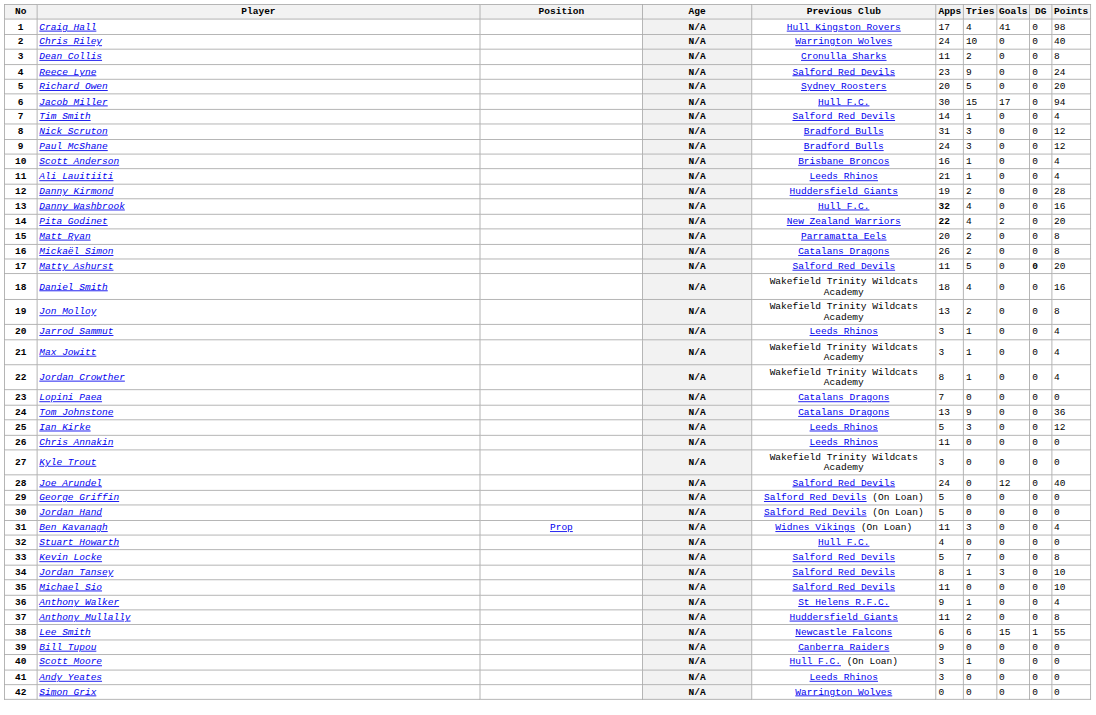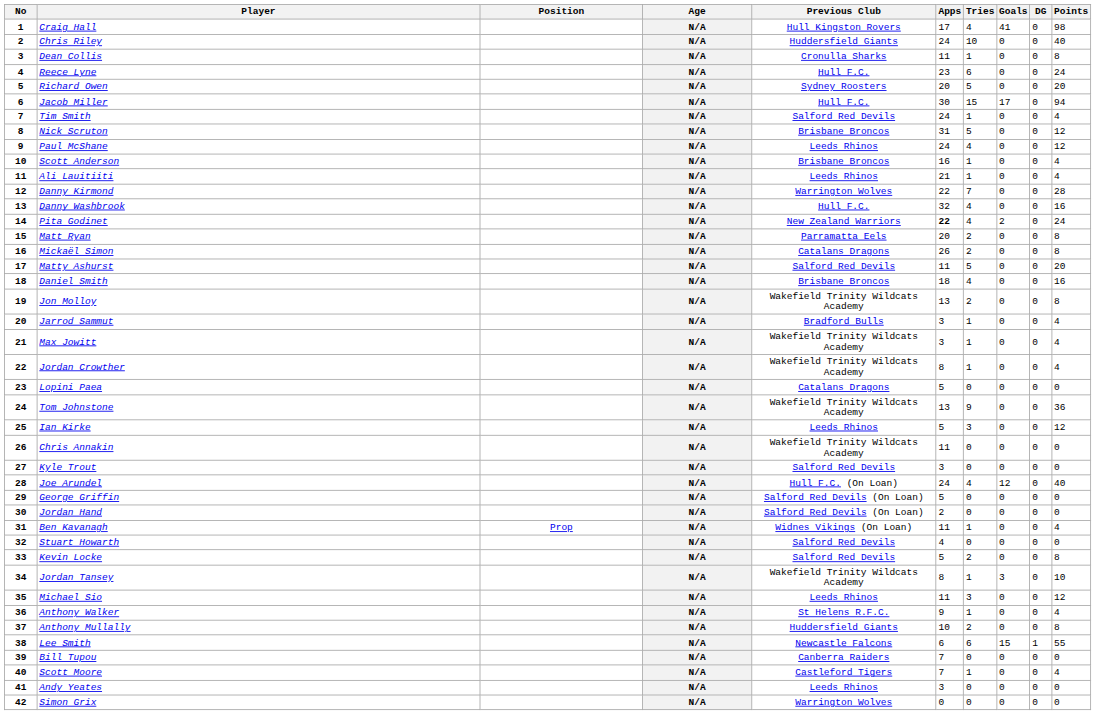 <table class="wikitable sortable"  style="width:100%; font-size:85%;">
 <tr style="background:#efefef;">
 <th width=3%>No</th>
 <th !width=47%>Player</th>
 <th width=15%>Position</th>
 <th width=1%>Age</th>
 <th width=17%>Previous Club</th>
 <th style="width:20px;">Apps</th>
 <th style="width:20px;">Tries</th>
 <th style="width:20px;">Goals</th>
 <th style="width:20px;">DG</th>
 <th style="width:20px;">Points</th>
 </tr>
 <tr style="background:#fff;">
 <td align=center><strong>1</strong></td>
 <td><em><a href='#'>Craig Hall</a></em></td>
 <td align=center></td>
 <th width=10%>N/A</th>
 <td align=center><a href='#'>Hull Kingston Rovers</a></td>
 <td align=centre>17</td>
 <td align=centre>4</td>
 <td align=centre>41</td>
 <td align=centre>0</td>
 <td align=centre>98</td>
 </tr>
 <tr style="background:#fff;">
 <td align=center><strong>2</strong></td>
 <td><em><a href='#'>Chris Riley</a></em></td>
 <td align=center></td>
 <th width=10%>N/A</th>
-<td align=center><a href='#'>Warrington Wolves</a></td>
+<td align=center><a href='#'>Huddersfield Giants</a></td>
 <td align=centre>24</td>
 <td align=centre>10</td>
 <td align=centre>0</td>
 <td align=centre>0</td>
 <td align=centre>40</td>
 </tr>
 <tr style="background:#fff;">
 <td align=center><strong>3</strong></td>
 <td><em><a href='#'>Dean Collis</a></em></td>
 <td align=center></td>
 <th width=10%>N/A</th>
 <td align=center><a href='#'>Cronulla Sharks</a></td>
 <td align=centre>11</td>
-<td align=centre>2</td>
+<td align=centre>1</td>
 <td align=centre>0</td>
 <td align=centre>0</td>
 <td align=centre>8</td>
 </tr>
 <tr style="background:#fff;">
 <td align=center><strong>4</strong></td>
 <td><em><a href='#'>Reece Lyne</a></em></td>
 <td align=center></td>
 <th width=10%>N/A</th>
-<td align=center><a href='#'>Salford Red Devils</a></td>
+<td align=center><a href='#'>Hull F.C.</a></td>
 <td align=centre>23</td>
-<td align=centre>9</td>
+<td align=centre>6</td>
 <td align=centre>0</td>
 <td align=centre>0</td>
 <td align=centre>24</td>
 </tr>
 <tr style="background:#fff;">
 <td align=center><strong>5</strong></td>
 <td><em><a href='#'>Richard Owen</a></em></td>
 <td align=center></td>
 <th width=10%>N/A</th>
 <td align=center><a href='#'>Sydney Roosters</a></td>
 <td align=centre>20</td>
 <td align=centre>5</td>
 <td align=centre>0</td>
 <td align=centre>0</td>
 <td align=centre>20</td>
 </tr>
 <tr style="background:#fff;">
 <td align=center><strong>6</strong></td>
 <td><em><a href='#'>Jacob Miller</a></em></td>
 <td align=center></td>
 <th width=10%>N/A</th>
 <td align=center><a href='#'>Hull F.C.</a></td>
 <td align=centre>30</td>
 <td align=centre>15</td>
 <td align=centre>17</td>
 <td align=centre>0</td>
 <td align=centre>94</td>
 </tr>
 <tr style="background:#fff;">
 <td align=center><strong>7</strong></td>
 <td><em><a href='#'>Tim Smith</a></em></td>
 <td align=center></td>
 <th width=10%>N/A</th>
 <td align=center><a href='#'>Salford Red Devils</a></td>
-<td align=centre>14</td>
+<td align=centre>24</td>
 <td align=centre>1</td>
 <td align=centre>0</td>
 <td align=centre>0</td>
 <td align=centre>4</td>
 </tr>
 <tr style="background:#fff;">
 <td align=center><strong>8</strong></td>
 <td><em><a href='#'>Nick Scruton</a></em></td>
 <td align=center></td>
 <th width=10%>N/A</th>
-<td align=center><a href='#'>Bradford Bulls</a></td>
+<td align=center><a href='#'>Brisbane Broncos</a></td>
 <td align=centre>31</td>
-<td align=centre>3</td>
+<td align=centre>5</td>
 <td align=centre>0</td>
 <td align=centre>0</td>
 <td align=centre>12</td>
 </tr>
 <tr style="background:#fff;">
 <td align=center><strong>9</strong></td>
 <td><em><a href='#'>Paul McShane</a></em></td>
 <td align=center></td>
 <th width=10%>N/A</th>
-<td align=center><a href='#'>Bradford Bulls</a></td>
+<td align=center><a href='#'>Leeds Rhinos</a></td>
 <td align=centre>24</td>
-<td align=centre>3</td>
+<td align=centre>4</td>
 <td align=centre>0</td>
 <td align=centre>0</td>
 <td align=centre>12</td>
 </tr>
 <tr style="background:#fff;">
 <td align=center><strong>10</strong></td>
 <td><em><a href='#'>Scott Anderson</a></em></td>
 <td align=center></td>
 <th width=10%>N/A</th>
 <td align=center><a href='#'>Brisbane Broncos</a></td>
 <td align=centre>16</td>
 <td align=centre>1</td>
 <td align=centre>0</td>
 <td align=centre>0</td>
 <td align=centre>4</td>
 </tr>
 <tr style="background:#fff;">
 <td align=center><strong>11</strong></td>
 <td><em><a href='#'>Ali Lauitiiti</a></em></td>
 <td align=center></td>
 <th width=10%>N/A</th>
 <td align=center><a href='#'>Leeds Rhinos</a></td>
 <td align=centre>21</td>
 <td align=centre>1</td>
 <td align=centre>0</td>
 <td align=centre>0</td>
 <td align=centre>4</td>
 </tr>
 <tr style="background:#fff;">
 <td align=center><strong>12</strong></td>
 <td><em><a href='#'>Danny Kirmond</a></em></td>
 <td align=center></td>
 <th width=10%>N/A</th>
-<td align=center><a href='#'>Huddersfield Giants</a></td>
-<td align=centre>19</td>
-<td align=centre>2</td>
+<td align=center><a href='#'>Warrington Wolves</a></td>
+<td align=centre>22</td>
+<td align=centre>7</td>
 <td align=centre>0</td>
 <td align=centre>0</td>
 <td align=centre>28</td>
 </tr>
 <tr style="background:#fff;">
 <td align=center><strong>13</strong></td>
 <td><em><a href='#'>Danny Washbrook</a></em></td>
 <td align=center></td>
 <th width=10%>N/A</th>
 <td align=center><a href='#'>Hull F.C.</a></td>
-<td align=centre><strong>32</strong></td>
+<td align=centre>32</td>
 <td align=centre>4</td>
 <td align=centre>0</td>
 <td align=centre>0</td>
 <td align=centre>16</td>
 </tr>
 <tr style="background:#fff;">
 <td align=center><strong>14</strong></td>
 <td><em><a href='#'>Pita Godinet</a></em></td>
 <td align=center></td>
 <th width=10%>N/A</th>
 <td align=center><a href='#'>New Zealand Warriors</a></td>
 <td align=centre><strong>22</strong></td>
 <td align=centre>4</td>
 <td align=centre>2</td>
 <td align=centre>0</td>
-<td align=centre>20</td>
+<td align=centre>24</td>
 </tr>
 <tr style="background:#fff;">
 <td align=center><strong>15</strong></td>
 <td><em><a href='#'>Matt Ryan</a></em></td>
 <td align=center></td>
 <th width=10%>N/A</th>
 <td align=center><a href='#'>Parramatta Eels</a></td>
 <td align=centre>20</td>
 <td align=centre>2</td>
 <td align=centre>0</td>
 <td align=centre>0</td>
 <td align=centre>8</td>
 </tr>
 <tr style="background:#fff;">
 <td align=center><strong>16</strong></td>
 <td><em><a href='#'>Mickaël Simon</a></em></td>
 <td align=center></td>
 <th width=10%>N/A</th>
 <td align=center><a href='#'>Catalans Dragons</a></td>
 <td align=centre>26</td>
 <td align=centre>2</td>
 <td align=centre>0</td>
 <td align=centre>0</td>
 <td align=centre>8</td>
 </tr>
 <tr style="background:#fff;">
 <td align=center><strong>17</strong></td>
 <td><em><a href='#'>Matty Ashurst</a></em></td>
 <td align=center></td>
 <th width=10%>N/A</th>
 <td align=center><a href='#'>Salford Red Devils</a></td>
 <td align=centre>11</td>
 <td align=centre>5</td>
 <td align=centre>0</td>
-<td align=centre><strong>0</strong></td>
+<td align=centre>0</td>
 <td align=centre>20</td>
 </tr>
 <tr style="background:#fff;">
 <td align=center><strong>18</strong></td>
 <td><em><a href='#'>Daniel Smith</a></em></td>
 <td align=center></td>
 <th width=10%>N/A</th>
-<td align=center>Wakefield Trinity Wildcats Academy</td>
+<td align=center><a href='#'>Brisbane Broncos</a></td>
 <td align=centre>18</td>
 <td align=centre>4</td>
 <td align=centre>0</td>
 <td align=centre>0</td>
 <td align=centre>16</td>
 </tr>
 <tr style="background:#fff;">
 <td align=center><strong>19</strong></td>
 <td><em><a href='#'>Jon Molloy</a></em></td>
 <td align=center></td>
 <th width=10%>N/A</th>
 <td align=center>Wakefield Trinity Wildcats Academy</td>
 <td align=centre>13</td>
 <td align=centre>2</td>
 <td align=centre>0</td>
 <td align=centre>0</td>
 <td align=centre>8</td>
 </tr>
 <tr style="background:#fff;">
 <td align=center><strong>20</strong></td>
 <td><em><a href='#'>Jarrod Sammut</a></em></td>
 <td align=center></td>
 <th width=10%>N/A</th>
-<td align=center><a href='#'>Leeds Rhinos</a></td>
+<td align=center><a href='#'>Bradford Bulls</a></td>
 <td align=centre>3</td>
 <td align=centre>1</td>
 <td align=centre>0</td>
 <td align=centre>0</td>
 <td align=centre>4</td>
 </tr>
 <tr style="background:#fff;">
 <td align=center><strong>21</strong></td>
 <td><em><a href='#'>Max Jowitt</a></em></td>
 <td align=center></td>
 <th width=10%>N/A</th>
 <td align=center>Wakefield Trinity Wildcats Academy</td>
 <td align=centre>3</td>
 <td align=centre>1</td>
 <td align=centre>0</td>
 <td align=centre>0</td>
 <td align=centre>4</td>
 </tr>
 <tr style="background:#fff;">
 <td align=center><strong>22</strong></td>
 <td><em><a href='#'>Jordan Crowther</a></em></td>
 <td align=center></td>
 <th width=10%>N/A</th>
 <td align=center>Wakefield Trinity Wildcats Academy</td>
 <td align=centre>8</td>
 <td align=centre>1</td>
 <td align=centre>0</td>
 <td align=centre>0</td>
 <td align=centre>4</td>
 </tr>
 <tr style="background:#fff;">
 <td align=center><strong>23</strong></td>
 <td><em><a href='#'>Lopini Paea</a></em></td>
 <td align=center></td>
 <th width=10%>N/A</th>
 <td align=center><a href='#'>Catalans Dragons</a></td>
-<td align=centre>7</td>
+<td align=centre>5</td>
 <td align=centre>0</td>
 <td align=centre>0</td>
 <td align=centre>0</td>
 <td align=centre>0</td>
 </tr>
 <tr style="background:#fff;">
 <td align=center><strong>24</strong></td>
 <td><em><a href='#'>Tom Johnstone</a></em></td>
 <td align=center></td>
 <th width=10%>N/A</th>
-<td align=center><a href='#'>Catalans Dragons</a></td>
+<td align=center>Wakefield Trinity Wildcats Academy</td>
 <td align=centre>13</td>
 <td align=centre>9</td>
 <td align=centre>0</td>
 <td align=centre>0</td>
 <td align=centre>36</td>
 </tr>
 <tr style="background:#fff;">
 <td align=center><strong>25</strong></td>
 <td><em><a href='#'>Ian Kirke</a></em></td>
 <td align=center></td>
 <th width=10%>N/A</th>
 <td align=center><a href='#'>Leeds Rhinos</a></td>
 <td align=centre>5</td>
 <td align=centre>3</td>
 <td align=centre>0</td>
 <td align=centre>0</td>
 <td align=centre>12</td>
 </tr>
 <tr style="background:#fff;">
 <td align=center><strong>26</strong></td>
 <td><em><a href='#'>Chris Annakin</a></em></td>
 <td align=center></td>
 <th width=10%>N/A</th>
-<td align=center><a href='#'>Leeds Rhinos</a></td>
+<td align=center>Wakefield Trinity Wildcats Academy</td>
 <td align=centre>11</td>
 <td align=centre>0</td>
 <td align=centre>0</td>
 <td align=centre>0</td>
 <td align=centre>0</td>
 </tr>
 <tr style="background:#fff;">
 <td align=center><strong>27</strong></td>
 <td><em><a href='#'>Kyle Trout</a></em></td>
 <td align=center></td>
 <th width=10%>N/A</th>
-<td align=center>Wakefield Trinity Wildcats Academy</td>
+<td align=center><a href='#'>Salford Red Devils</a></td>
 <td align=centre>3</td>
 <td align=centre>0</td>
 <td align=centre>0</td>
 <td align=centre>0</td>
 <td align=centre>0</td>
 </tr>
 <tr style="background:#fff;">
 <td align=center><strong>28</strong></td>
 <td><em><a href='#'>Joe Arundel</a></em></td>
 <td align=center></td>
 <th width=10%>N/A</th>
-<td align=center><a href='#'>Salford Red Devils</a></td>
+<td align=center><a href='#'>Hull F.C.</a> (On Loan)</td>
 <td align=centre>24</td>
-<td align=centre>0</td>
+<td align=centre>4</td>
 <td align=centre>12</td>
 <td align=centre>0</td>
 <td align=centre>40</td>
 </tr>
 <tr style="background:#fff;">
 <td align=center><strong>29</strong></td>
 <td><em><a href='#'>George Griffin</a></em></td>
 <td align=center></td>
 <th width=10%>N/A</th>
 <td align=center><a href='#'>Salford Red Devils</a> (On Loan)</td>
 <td align=centre>5</td>
 <td align=centre>0</td>
 <td align=centre>0</td>
 <td align=centre>0</td>
 <td align=centre>0</td>
 </tr>
 <tr style="background:#fff;">
 <td align=center><strong>30</strong></td>
 <td><em><a href='#'>Jordan Hand</a></em></td>
 <td align=center></td>
 <th width=10%>N/A</th>
 <td align=center><a href='#'>Salford Red Devils</a> (On Loan)</td>
-<td align=centre>5</td>
+<td align=centre>2</td>
 <td align=centre>0</td>
 <td align=centre>0</td>
 <td align=centre>0</td>
 <td align=centre>0</td>
 </tr>
 <tr style="background:#fff;">
 <td align=center><strong>31</strong></td>
 <td><em><a href='#'>Ben Kavanagh</a></em></td>
 <td align=center><a href='#'>Prop</a></td>
 <th width=10%>N/A</th>
 <td align=center><a href='#'>Widnes Vikings</a> (On Loan)</td>
 <td align=centre>11</td>
-<td align=centre>3</td>
+<td align=centre>1</td>
 <td align=centre>0</td>
 <td align=centre>0</td>
 <td align=centre>4</td>
 </tr>
 <tr style="background:#fff;">
 <td align=center><strong>32</strong></td>
 <td><em><a href='#'>Stuart Howarth</a></em></td>
 <td align=center></td>
 <th width=10%>N/A</th>
-<td align=center><a href='#'>Hull F.C.</a></td>
+<td align=center><a href='#'>Salford Red Devils</a></td>
 <td align=centre>4</td>
 <td align=centre>0</td>
 <td align=centre>0</td>
 <td align=centre>0</td>
 <td align=centre>0</td>
 </tr>
 <tr style="background:#fff;">
 <td align=center><strong>33</strong></td>
 <td><em><a href='#'>Kevin Locke</a></em></td>
 <td align=center></td>
 <th width=10%>N/A</th>
 <td align=center><a href='#'>Salford Red Devils</a></td>
 <td align=centre>5</td>
-<td align=centre>7</td>
+<td align=centre>2</td>
 <td align=centre>0</td>
 <td align=centre>0</td>
 <td align=centre>8</td>
 </tr>
 <tr style="background:#fff;">
 <td align=center><strong>34</strong></td>
 <td><em><a href='#'>Jordan Tansey</a></em></td>
 <td align=center></td>
 <th width=10%>N/A</th>
-<td align=center><a href='#'>Salford Red Devils</a></td>
+<td align=center>Wakefield Trinity Wildcats Academy</td>
 <td align=centre>8</td>
 <td align=centre>1</td>
 <td align=centre>3</td>
 <td align=centre>0</td>
 <td align=centre>10</td>
 </tr>
 <tr style="background:#fff;">
 <td align=center><strong>35</strong></td>
 <td><em><a href='#'>Michael Sio</a></em></td>
 <td align=center></td>
 <th width=10%>N/A</th>
-<td align=center><a href='#'>Salford Red Devils</a></td>
+<td align=center><a href='#'>Leeds Rhinos</a></td>
 <td align=centre>11</td>
+<td align=centre>3</td>
 <td align=centre>0</td>
 <td align=centre>0</td>
-<td align=centre>0</td>
-<td align=centre>10</td>
+<td align=centre>12</td>
 </tr>
 <tr style="background:#fff;">
 <td align=center><strong>36</strong></td>
 <td><em><a href='#'>Anthony Walker</a></em></td>
 <td align=center></td>
 <th width=10%>N/A</th>
 <td align=center><a href='#'>St Helens R.F.C.</a></td>
 <td align=centre>9</td>
 <td align=centre>1</td>
 <td align=centre>0</td>
 <td align=centre>0</td>
 <td align=centre>4</td>
 </tr>
 <tr style="background:#fff;">
 <td align=center><strong>37</strong></td>
 <td><em><a href='#'>Anthony Mullally</a></em></td>
 <td align=center></td>
 <th width=10%>N/A</th>
 <td align=center><a href='#'>Huddersfield Giants</a></td>
-<td align=centre>11</td>
+<td align=centre>10</td>
 <td align=centre>2</td>
 <td align=centre>0</td>
 <td align=centre>0</td>
 <td align=centre>8</td>
 </tr>
 <tr style="background:#fff;">
 <td align=center><strong>38</strong></td>
 <td><em><a href='#'>Lee Smith</a></em></td>
 <td align=center></td>
 <th width=10%>N/A</th>
 <td align=center><a href='#'>Newcastle Falcons</a></td>
 <td align=centre>6</td>
 <td align=centre>6</td>
 <td align=centre>15</td>
 <td align=centre>1</td>
 <td align=centre>55</td>
 </tr>
 <tr style="background:#fff;">
 <td align=center><strong>39</strong></td>
 <td><em><a href='#'>Bill Tupou</a></em></td>
 <td align=center></td>
 <th width=10%>N/A</th>
 <td align=center><a href='#'>Canberra Raiders</a></td>
-<td align=centre>9</td>
+<td align=centre>7</td>
 <td align=centre>0</td>
 <td align=centre>0</td>
 <td align=centre>0</td>
 <td align=centre>0</td>
 </tr>
 <tr style="background:#fff;">
 <td align=center><strong>40</strong></td>
 <td><em><a href='#'>Scott Moore</a></em></td>
 <td align=center></td>
 <th width=10%>N/A</th>
-<td align=center><a href='#'>Hull F.C.</a> (On Loan)</td>
-<td align=centre>3</td>
+<td align=center><a href='#'>Castleford Tigers</a></td>
+<td align=centre>7</td>
 <td align=centre>1</td>
 <td align=centre>0</td>
 <td align=centre>0</td>
-<td align=centre>0</td>
+<td align=centre>4</td>
 </tr>
 <tr style="background:#fff;">
 <td align=center><strong>41</strong></td>
 <td><em><a href='#'>Andy Yeates</a></em></td>
 <td align=center></td>
 <th width=10%>N/A</th>
 <td align=center><a href='#'>Leeds Rhinos</a></td>
 <td align=centre>3</td>
 <td align=centre>0</td>
 <td align=centre>0</td>
 <td align=centre>0</td>
 <td align=centre>0</td>
 </tr>
 <tr style="background:#fff;">
 <td align=center><strong>42</strong></td>
 <td><em><a href='#'>Simon Grix</a></em></td>
 <td align=center></td>
 <th width=10%>N/A</th>
 <td align=center><a href='#'>Warrington Wolves</a></td>
 <td align=centre>0</td>
 <td align=centre>0</td>
 <td align=centre>0</td>
 <td align=centre>0</td>
 <td align=centre>0</td>
 </tr>
 </table>
